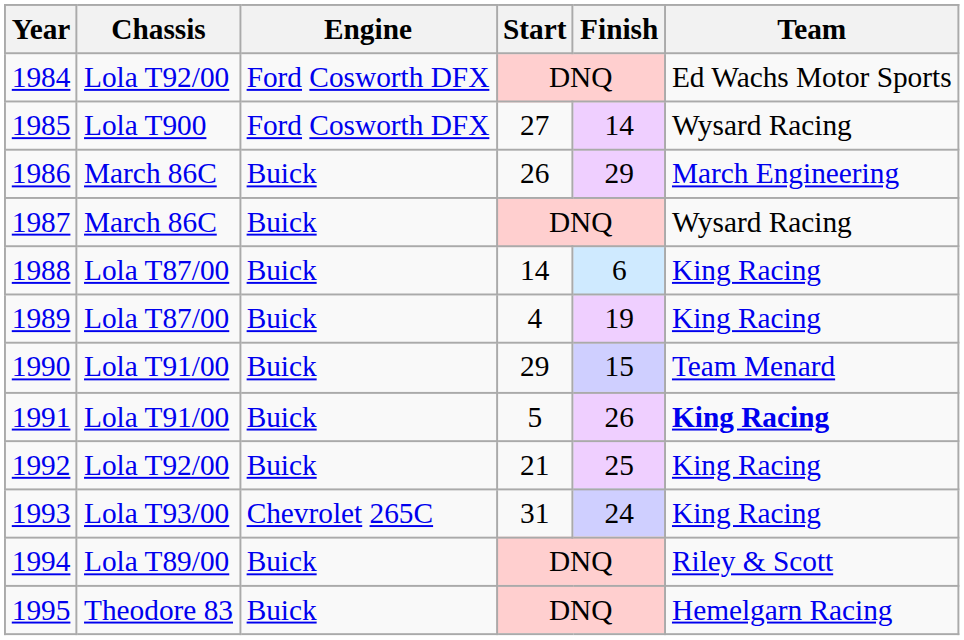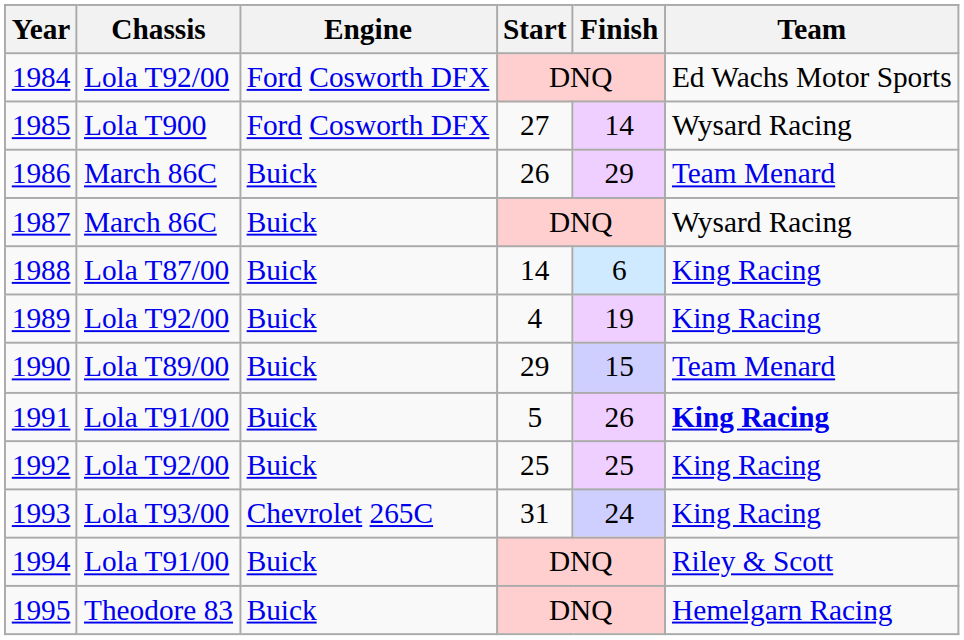 <table class="wikitable" style="font-size: 95%;">
 <tr>
 <th>Year</th>
 <th>Chassis</th>
 <th>Engine</th>
 <th>Start</th>
 <th>Finish</th>
 <th>Team</th>
 </tr>
 <tr>
 <td><a href='#'>1984</a></td>
 <td><a href='#'>Lola T92/00</a></td>
 <td><a href='#'>Ford</a> <a href='#'>Cosworth DFX</a></td>
 <td colspan=2 align=center style="background:#FFCFCF;">DNQ</td>
 <td>Ed Wachs Motor Sports</td>
 </tr>
 <tr>
 <td><a href='#'>1985</a></td>
 <td><a href='#'>Lola T900</a></td>
 <td><a href='#'>Ford</a> <a href='#'>Cosworth DFX</a></td>
 <td align=center>27</td>
 <td align=center style="background:#EFCFFF;">14</td>
 <td>Wysard Racing</td>
 </tr>
 <tr>
 <td><a href='#'>1986</a></td>
 <td><a href='#'>March 86C</a></td>
 <td><a href='#'>Buick</a></td>
 <td align=center>26</td>
 <td align=center style="background:#EFCFFF;">29</td>
-<td><a href='#'>March Engineering</a></td>
+<td><a href='#'>Team Menard</a></td>
 </tr>
 <tr>
 <td><a href='#'>1987</a></td>
 <td><a href='#'>March 86C</a></td>
 <td><a href='#'>Buick</a></td>
 <td colspan=2 align=center style="background:#FFCFCF;">DNQ</td>
 <td>Wysard Racing</td>
 </tr>
 <tr>
 <td><a href='#'>1988</a></td>
 <td><a href='#'>Lola T87/00</a></td>
 <td><a href='#'>Buick</a></td>
 <td align=center>14</td>
 <td align=center style="background:#CFEAFF;">6</td>
 <td><a href='#'>King Racing</a></td>
 </tr>
 <tr>
 <td><a href='#'>1989</a></td>
-<td><a href='#'>Lola T87/00</a></td>
+<td><a href='#'>Lola T92/00</a></td>
 <td><a href='#'>Buick</a></td>
 <td align=center>4</td>
 <td align=center style="background:#EFCFFF;">19</td>
 <td><a href='#'>King Racing</a></td>
 </tr>
 <tr>
 <td><a href='#'>1990</a></td>
-<td><a href='#'>Lola T91/00</a></td>
+<td><a href='#'>Lola T89/00</a></td>
 <td><a href='#'>Buick</a></td>
 <td align=center>29</td>
 <td align=center style="background:#CFCFFF;">15</td>
 <td><a href='#'>Team Menard</a></td>
 </tr>
 <tr>
 <td><a href='#'>1991</a></td>
 <td><a href='#'>Lola T91/00</a></td>
 <td><a href='#'>Buick</a></td>
 <td align=center>5</td>
 <td align=center style="background:#EFCFFF;">26</td>
 <td><strong><a href='#'>King Racing</a></strong></td>
 </tr>
 <tr>
 <td><a href='#'>1992</a></td>
 <td><a href='#'>Lola T92/00</a></td>
 <td><a href='#'>Buick</a></td>
-<td align=center>21</td>
+<td align=center>25</td>
 <td align=center style="background:#EFCFFF;">25</td>
 <td><a href='#'>King Racing</a></td>
 </tr>
 <tr>
 <td><a href='#'>1993</a></td>
 <td><a href='#'>Lola T93/00</a></td>
 <td><a href='#'>Chevrolet</a> <a href='#'>265C</a></td>
 <td align=center>31</td>
 <td align=center style="background:#CFCFFF;">24</td>
 <td><a href='#'>King Racing</a></td>
 </tr>
 <tr>
 <td><a href='#'>1994</a></td>
-<td><a href='#'>Lola T89/00</a></td>
+<td><a href='#'>Lola T91/00</a></td>
 <td><a href='#'>Buick</a></td>
 <td colspan=2 align=center style="background:#FFCFCF;">DNQ</td>
 <td><a href='#'>Riley & Scott</a></td>
 </tr>
 <tr>
 <td><a href='#'>1995</a></td>
 <td><a href='#'>Theodore 83</a></td>
 <td><a href='#'>Buick</a></td>
 <td colspan=2 align=center style="background:#FFCFCF;">DNQ</td>
 <td><a href='#'>Hemelgarn Racing</a></td>
 </tr>
 </table>
